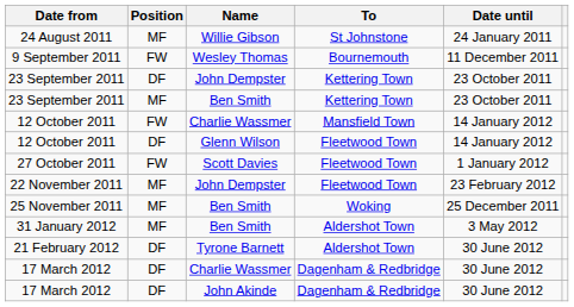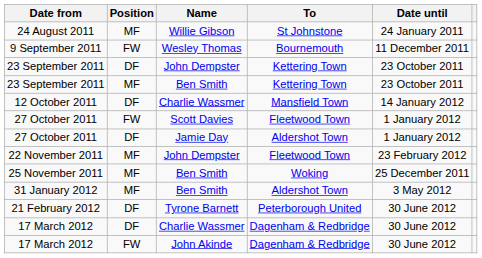 <table class="wikitable" style="text-align:center;">
 <tr>
 <th>Date from</th>
 <th>Position</th>
 <th>Name</th>
 <th>To</th>
 <th>Date until</th>
 <th></th>
 </tr>
 <tr>
 <td>24 August 2011</td>
 <td>MF</td>
 <td><a href='#'>Willie Gibson</a></td>
 <td> <a href='#'>St Johnstone</a></td>
 <td>24 January 2011</td>
 <td></td>
 </tr>
 <tr>
 <td>9 September 2011</td>
 <td>FW</td>
 <td><a href='#'>Wesley Thomas</a></td>
 <td><a href='#'>Bournemouth</a></td>
 <td>11 December 2011</td>
 <td></td>
 </tr>
 <tr>
 <td>23 September 2011</td>
 <td>DF</td>
 <td><a href='#'>John Dempster</a></td>
 <td><a href='#'>Kettering Town</a></td>
 <td>23 October 2011</td>
 <td></td>
 </tr>
 <tr>
 <td>23 September 2011</td>
 <td>MF</td>
 <td><a href='#'>Ben Smith</a></td>
 <td><a href='#'>Kettering Town</a></td>
 <td>23 October 2011</td>
 <td></td>
 </tr>
 <tr>
 <td>12 October 2011</td>
-<td>FW</td>
+<td>DF</td>
 <td><a href='#'>Charlie Wassmer</a></td>
 <td><a href='#'>Mansfield Town</a></td>
-<td>14 January 2012</td>
-<td></td>
-</tr>
-<tr>
-<td>12 October 2011</td>
-<td>DF</td>
-<td><a href='#'>Glenn Wilson</a></td>
-<td><a href='#'>Fleetwood Town</a></td>
 <td>14 January 2012</td>
 <td></td>
 </tr>
 <tr>
 <td>27 October 2011</td>
 <td>FW</td>
 <td><a href='#'>Scott Davies</a></td>
 <td><a href='#'>Fleetwood Town</a></td>
+<td>1 January 2012</td>
+<td></td>
+</tr>
+<tr>
+<td>27 October 2011</td>
+<td>DF</td>
+<td><a href='#'>Jamie Day</a></td>
+<td><a href='#'>Aldershot Town</a></td>
 <td>1 January 2012</td>
 <td></td>
 </tr>
 <tr>
 <td>22 November 2011</td>
 <td>MF</td>
 <td><a href='#'>John Dempster</a></td>
 <td><a href='#'>Fleetwood Town</a></td>
 <td>23 February 2012</td>
 <td></td>
 </tr>
 <tr>
 <td>25 November 2011</td>
 <td>MF</td>
 <td><a href='#'>Ben Smith</a></td>
 <td><a href='#'>Woking</a></td>
 <td>25 December 2011</td>
 <td></td>
 </tr>
 <tr>
 <td>31 January 2012</td>
 <td>MF</td>
 <td><a href='#'>Ben Smith</a></td>
 <td><a href='#'>Aldershot Town</a></td>
 <td>3 May 2012</td>
 <td></td>
 </tr>
 <tr>
 <td>21 February 2012</td>
 <td>DF</td>
 <td><a href='#'>Tyrone Barnett</a></td>
-<td><a href='#'>Aldershot Town</a></td>
+<td><a href='#'>Peterborough United</a></td>
 <td>30 June 2012</td>
 <td></td>
 </tr>
 <tr>
 <td>17 March 2012</td>
 <td>DF</td>
 <td><a href='#'>Charlie Wassmer</a></td>
 <td><a href='#'>Dagenham & Redbridge</a></td>
 <td>30 June 2012</td>
 <td></td>
 </tr>
 <tr>
 <td>17 March 2012</td>
-<td>DF</td>
+<td>FW</td>
 <td><a href='#'>John Akinde</a></td>
 <td><a href='#'>Dagenham & Redbridge</a></td>
 <td>30 June 2012</td>
 <td></td>
 </tr>
 </table>
